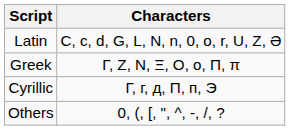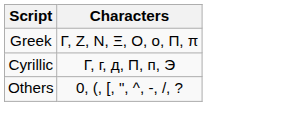 <table class="wikitable" style=text-align:center;>
 <tr>
 <th>Script</th>
 <th>Characters</th>
-</tr>
-<tr>
-<td>Latin</td>
-<td>C, c, d, G, L, N, n, 0, o, r, U, Z, Ə</td>
 </tr>
 <tr>
 <td>Greek</td>
 <td>Γ, Ζ, Ν, Ξ, Ο, ο, Π, π</td>
 </tr>
 <tr>
 <td>Cyrillic</td>
 <td>Г, г, д, П, п, Э</td>
 </tr>
 <tr>
 <td>Others</td>
 <td>0, (, [, ", ^, -, /, ?</td>
 </tr>
 </table>
